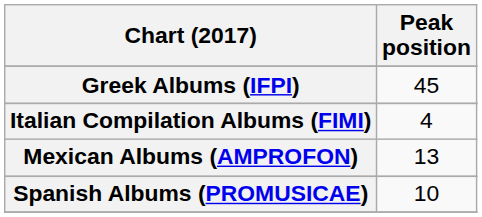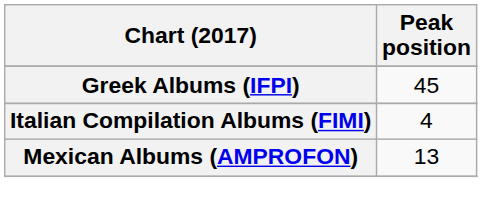 <table class="wikitable sortable plainrowheaders" style="text-align:center">
 <tr>
 <th scope="col">Chart (2017)</th>
 <th scope="col">Peak<br>position</th>
 </tr>
 <tr>
 </tr>
 <tr>
 </tr>
 <tr>
 </tr>
 <tr>
 </tr>
 <tr>
 </tr>
 <tr>
 </tr>
 <tr>
 </tr>
 <tr>
 </tr>
 <tr>
 </tr>
 <tr>
 <th scope="row">Greek Albums (<a href='#'>IFPI</a>)</th>
 <td>45</td>
 </tr>
 <tr>
 </tr>
 <tr>
 <th scope="row">Italian Compilation Albums (<a href='#'>FIMI</a>)</th>
 <td>4</td>
 </tr>
 <tr>
 <th scope="row">Mexican Albums (<a href='#'>AMPROFON</a>)</th>
 <td>13</td>
 </tr>
 <tr>
 </tr>
 <tr>
 </tr>
 <tr>
 </tr>
 <tr>
-<th scope="row">Spanish Albums (<a href='#'>PROMUSICAE</a>)</th>
-<td>10</td>
-</tr>
-<tr>
 </tr>
 <tr>
 </tr>
 <tr>
 </tr>
 </table>
